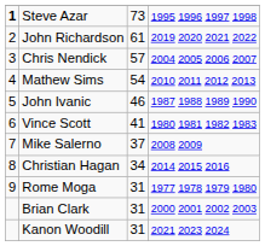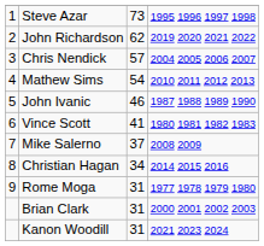 <table class="wikitable">
 <tr>
 </tr>
 <tr>
-<td><strong>1</strong></td>
+<td>1</td>
 <td>Steve Azar</td>
 <td>73</td>
 <td style="font-size:80%;"><a href='#'>1995</a> <a href='#'>1996</a> <a href='#'>1997</a> <a href='#'>1998</a></td>
 </tr>
 <tr>
 <td>2</td>
 <td>John Richardson</td>
-<td>61</td>
+<td>62</td>
 <td style="font-size:80%;"><a href='#'>2019</a> <a href='#'>2020</a> <a href='#'>2021</a> <a href='#'>2022</a></td>
 </tr>
 <tr>
 <td>3</td>
 <td>Chris Nendick</td>
 <td>57</td>
 <td style="font-size:80%;"><a href='#'>2004</a> <a href='#'>2005</a> <a href='#'>2006</a> <a href='#'>2007</a></td>
 </tr>
 <tr>
 <td>4</td>
 <td>Mathew Sims</td>
 <td>54</td>
 <td style="font-size:80%;"><a href='#'>2010</a> <a href='#'>2011</a> <a href='#'>2012</a> <a href='#'>2013</a></td>
 </tr>
 <tr>
 <td>5</td>
 <td>John Ivanic</td>
 <td>46</td>
 <td style="font-size:80%;"><a href='#'>1987</a> <a href='#'>1988</a> <a href='#'>1989</a> <a href='#'>1990</a></td>
 </tr>
 <tr>
 <td>6</td>
 <td>Vince Scott</td>
 <td>41</td>
 <td style="font-size:80%;"><a href='#'>1980</a> <a href='#'>1981</a> <a href='#'>1982</a> <a href='#'>1983</a></td>
 </tr>
 <tr>
 <td>7</td>
 <td>Mike Salerno</td>
 <td>37</td>
 <td style="font-size:80%;"><a href='#'>2008</a> <a href='#'>2009</a></td>
 </tr>
 <tr>
 <td>8</td>
 <td>Christian Hagan</td>
 <td>34</td>
 <td style="font-size:80%;"><a href='#'>2014</a> <a href='#'>2015</a> <a href='#'>2016</a></td>
 </tr>
 <tr>
 <td>9</td>
 <td>Rome Moga</td>
 <td>31</td>
 <td style="font-size:80%;"><a href='#'>1977</a> <a href='#'>1978</a> <a href='#'>1979</a> <a href='#'>1980</a></td>
 </tr>
 <tr>
 <td></td>
 <td>Brian Clark</td>
 <td>31</td>
 <td style="font-size:80%;"><a href='#'>2000</a> <a href='#'>2001</a> <a href='#'>2002</a> <a href='#'>2003</a></td>
 </tr>
 <tr>
 <td></td>
 <td>Kanon Woodill</td>
 <td>31</td>
 <td style="font-size:80%;"><a href='#'>2021</a> <a href='#'>2023</a> <a href='#'>2024</a></td>
 </tr>
 </table>
